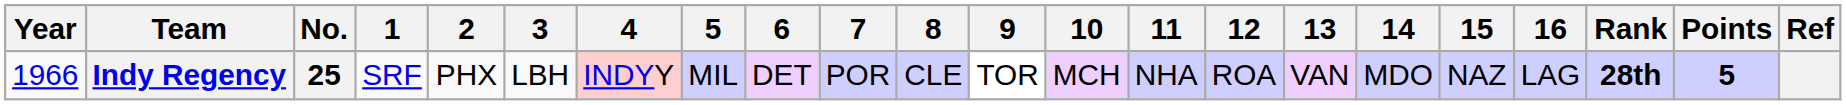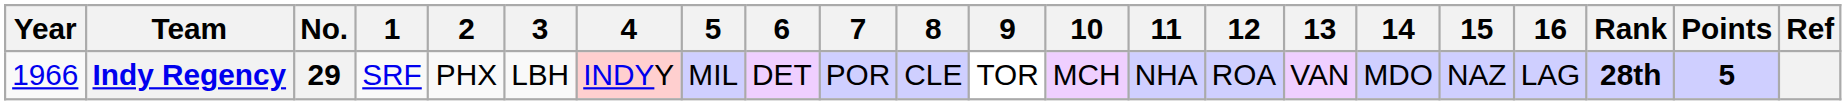 <table class="wikitable" style="text-align:center; font-size:85%">
 <tr>
 <th>Year</th>
 <th>Team</th>
 <th>No.</th>
 <th>1</th>
 <th>2</th>
 <th>3</th>
 <th>4</th>
 <th>5</th>
 <th>6</th>
 <th>7</th>
 <th>8</th>
 <th>9</th>
 <th>10</th>
 <th>11</th>
 <th>12</th>
 <th>13</th>
 <th>14</th>
 <th>15</th>
 <th>16</th>
 <th>Rank</th>
 <th>Points</th>
 <th>Ref</th>
 </tr>
 <tr>
 <td><a href='#'>1966</a></td>
 <th nowrap><a href='#'>Indy Regency</a></th>
-<th>25</th>
+<th>29</th>
 <td><a href='#'>SRF</a><br></td>
 <td>PHX<br></td>
 <td>LBH<br></td>
 <td style="background:#FFCFCF;"><a href='#'>INDY</a>Y<br></td>
 <td style="background:#CFCFFF;">MIL<br></td>
 <td style="background:#EFCFFF;">DET<br></td>
 <td style="background:#CFCFFF;">POR<br></td>
 <td style="background:#CFCFFF;">CLE<br></td>
 <td style="background:#fff;">TOR<br></td>
 <td style="background:#EFCFFF;">MCH<br></td>
 <td style="background:#CFCFFF;">NHA<br></td>
 <td style="background:#CFCFFF;">ROA<br></td>
 <td style="background:#EFCFFF;">VAN<br></td>
 <td style="background:#CFCFFF;">MDO<br></td>
 <td style="background:#CFCFFF;">NAZ<br></td>
 <td style="background:#CFCFFF;">LAG<br></td>
 <td style="background:#CFCFFF;"><strong>28th</strong></td>
 <td style="background:#CFCFFF;"><strong>5</strong></td>
 <th></th>
 </tr>
 </table>
